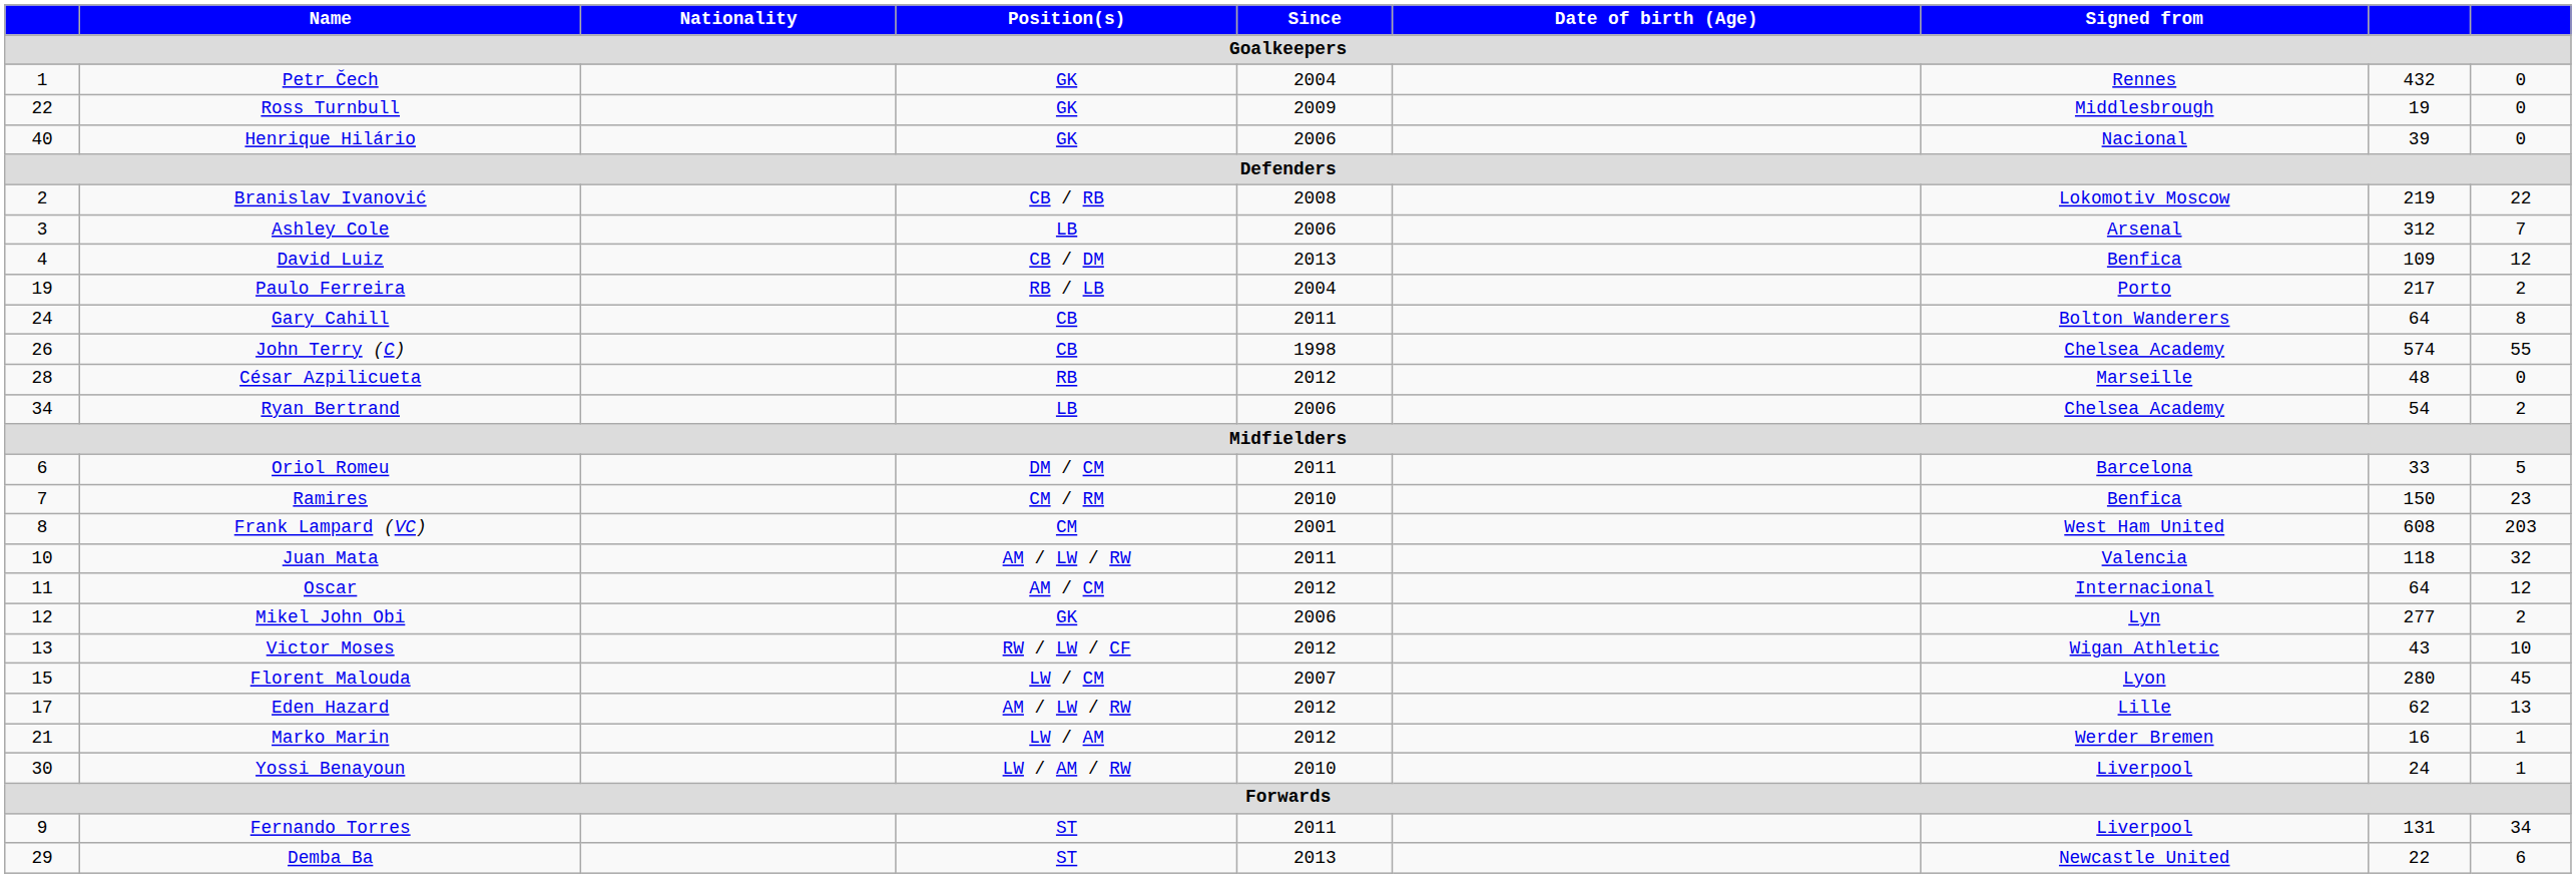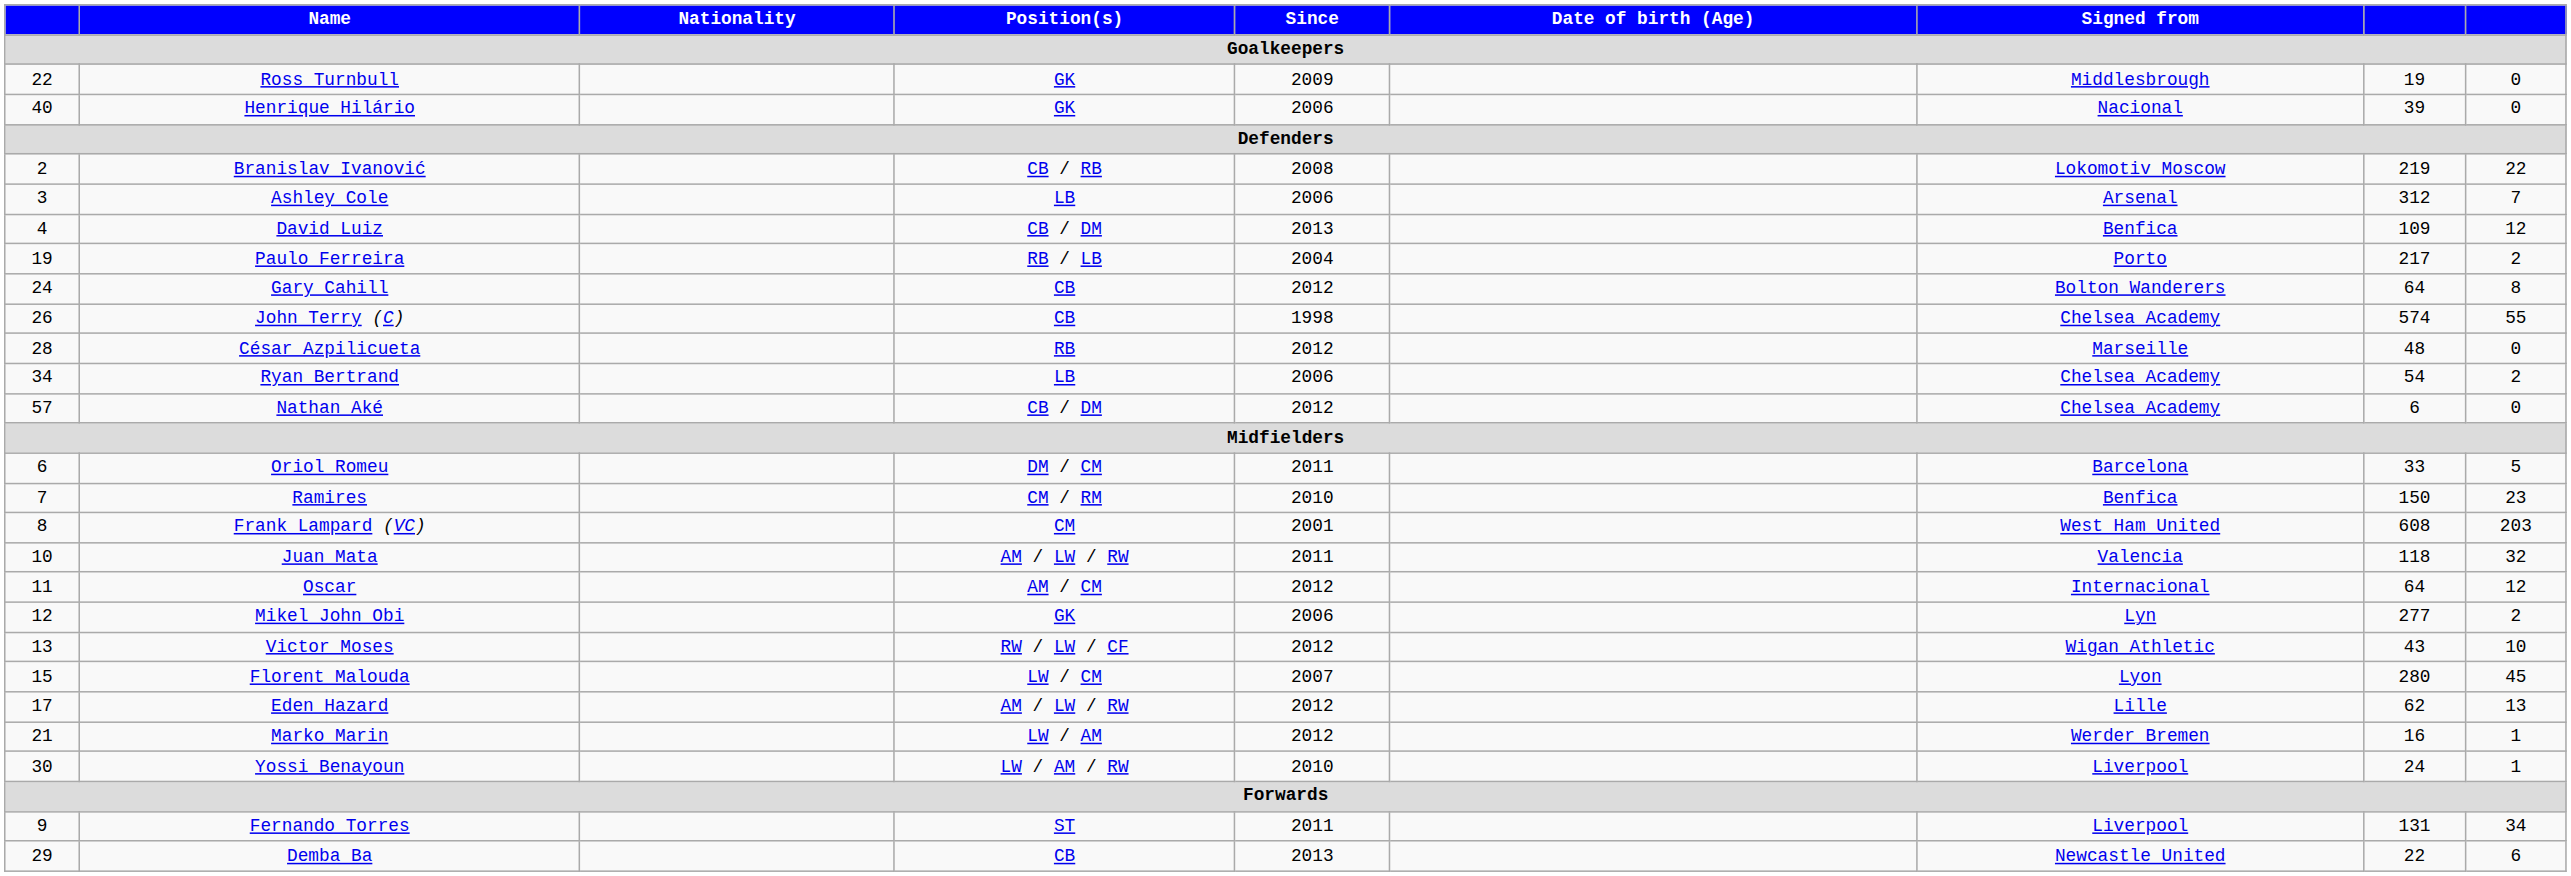 <table class="wikitable sortable" style="text-align:center; font-size:90%; width:85%;">
 <tr>
 <th style="background:#00f; color:white; text-align:center;"></th>
 <th style="background:#00f; color:white; text-align:center;">Name</th>
 <th style="background:#00f; color:white; text-align:center;">Nationality</th>
 <th style="background:#00f; color:white; text-align:center;">Position(s)</th>
 <th style="background:#00f; color:white; text-align:center;">Since</th>
 <th style="background:#00f; color:white; text-align:center;">Date of birth (Age)</th>
 <th style="background:#00f; color:white; text-align:center;">Signed from</th>
 <th style="background:#00f; color:white; text-align:center;"></th>
 <th style="background:#00f; color:white; text-align:center;"></th>
 </tr>
 <tr>
 <th colspan="9" style="background:#dcdcdc; text-align:center;">Goalkeepers</th>
-</tr>
-<tr>
-<td>1</td>
-<td><a href='#'>Petr Čech</a></td>
-<td></td>
-<td><a href='#'>GK</a></td>
-<td>2004</td>
-<td></td>
-<td> <a href='#'>Rennes</a></td>
-<td>432</td>
-<td>0</td>
 </tr>
 <tr>
 <td>22</td>
 <td><a href='#'>Ross Turnbull</a></td>
 <td></td>
 <td><a href='#'>GK</a></td>
 <td>2009</td>
 <td></td>
 <td> <a href='#'>Middlesbrough</a></td>
 <td>19</td>
 <td>0</td>
 </tr>
 <tr>
 <td>40</td>
 <td><a href='#'>Henrique Hilário</a></td>
 <td></td>
 <td><a href='#'>GK</a></td>
 <td>2006</td>
 <td></td>
 <td> <a href='#'>Nacional</a></td>
 <td>39</td>
 <td>0</td>
 </tr>
 <tr>
 <th colspan="9" style="background:#dcdcdc; text-align:center;">Defenders</th>
 </tr>
 <tr>
 <td>2</td>
 <td><a href='#'>Branislav Ivanović</a></td>
 <td></td>
 <td><a href='#'>CB</a> / <a href='#'>RB</a></td>
 <td>2008</td>
 <td></td>
 <td> <a href='#'>Lokomotiv Moscow</a></td>
 <td>219</td>
 <td>22</td>
 </tr>
 <tr>
 <td>3</td>
 <td><a href='#'>Ashley Cole</a></td>
 <td></td>
 <td><a href='#'>LB</a></td>
 <td>2006</td>
 <td></td>
 <td> <a href='#'>Arsenal</a></td>
 <td>312</td>
 <td>7</td>
 </tr>
 <tr>
 <td>4</td>
 <td><a href='#'>David Luiz</a></td>
 <td></td>
 <td><a href='#'>CB</a> / <a href='#'>DM</a></td>
 <td>2013</td>
 <td></td>
 <td> <a href='#'>Benfica</a></td>
 <td>109</td>
 <td>12</td>
 </tr>
 <tr>
 <td>19</td>
 <td><a href='#'>Paulo Ferreira</a></td>
 <td></td>
 <td><a href='#'>RB</a> / <a href='#'>LB</a></td>
 <td>2004</td>
 <td></td>
 <td> <a href='#'>Porto</a></td>
 <td>217</td>
 <td>2</td>
 </tr>
 <tr>
 <td>24</td>
 <td><a href='#'>Gary Cahill</a></td>
 <td></td>
 <td><a href='#'>CB</a></td>
-<td>2011</td>
+<td>2012</td>
 <td></td>
 <td> <a href='#'>Bolton Wanderers</a></td>
 <td>64</td>
 <td>8</td>
 </tr>
 <tr>
 <td>26</td>
 <td><a href='#'>John Terry</a> <em>(<a href='#'>C</a>)</em></td>
 <td></td>
 <td><a href='#'>CB</a></td>
 <td>1998</td>
 <td></td>
 <td> <a href='#'>Chelsea Academy</a></td>
 <td>574</td>
 <td>55</td>
 </tr>
 <tr>
 <td>28</td>
 <td><a href='#'>César Azpilicueta</a></td>
 <td></td>
 <td><a href='#'>RB</a></td>
 <td>2012</td>
 <td></td>
 <td> <a href='#'>Marseille</a></td>
 <td>48</td>
 <td>0</td>
 </tr>
 <tr>
 <td>34</td>
 <td><a href='#'>Ryan Bertrand</a></td>
 <td></td>
 <td><a href='#'>LB</a></td>
 <td>2006</td>
 <td></td>
 <td> <a href='#'>Chelsea Academy</a></td>
 <td>54</td>
 <td>2</td>
+</tr>
+<tr>
+<td>57</td>
+<td><a href='#'>Nathan Aké</a></td>
+<td></td>
+<td><a href='#'>CB</a> / <a href='#'>DM</a></td>
+<td>2012</td>
+<td></td>
+<td> <a href='#'>Chelsea Academy</a></td>
+<td>6</td>
+<td>0</td>
 </tr>
 <tr>
 <th colspan="9" style="background:#dcdcdc; text-align:center;">Midfielders</th>
 </tr>
 <tr>
 <td>6</td>
 <td><a href='#'>Oriol Romeu</a></td>
 <td></td>
 <td><a href='#'>DM</a> / <a href='#'>CM</a></td>
 <td>2011</td>
 <td></td>
 <td> <a href='#'>Barcelona</a></td>
 <td>33</td>
 <td>5</td>
 </tr>
 <tr>
 <td>7</td>
 <td><a href='#'>Ramires</a></td>
 <td></td>
 <td><a href='#'>CM</a> / <a href='#'>RM</a></td>
 <td>2010</td>
 <td></td>
 <td> <a href='#'>Benfica</a></td>
 <td>150</td>
 <td>23</td>
 </tr>
 <tr>
 <td>8</td>
 <td><a href='#'>Frank Lampard</a> <em>(<a href='#'>VC</a>)</em></td>
 <td></td>
 <td><a href='#'>CM</a></td>
 <td>2001</td>
 <td></td>
 <td> <a href='#'>West Ham United</a></td>
 <td>608</td>
 <td>203</td>
 </tr>
 <tr>
 <td>10</td>
 <td><a href='#'>Juan Mata</a></td>
 <td></td>
 <td><a href='#'>AM</a> / <a href='#'>LW</a> / <a href='#'>RW</a></td>
 <td>2011</td>
 <td></td>
 <td> <a href='#'>Valencia</a></td>
 <td>118</td>
 <td>32</td>
 </tr>
 <tr>
 <td>11</td>
 <td><a href='#'>Oscar</a></td>
 <td></td>
 <td><a href='#'>AM</a> / <a href='#'>CM</a></td>
 <td>2012</td>
 <td></td>
 <td> <a href='#'>Internacional</a></td>
 <td>64</td>
 <td>12</td>
 </tr>
 <tr>
 <td>12</td>
 <td><a href='#'>Mikel John Obi</a></td>
 <td></td>
 <td><a href='#'>GK</a></td>
 <td>2006</td>
 <td></td>
 <td> <a href='#'>Lyn</a></td>
 <td>277</td>
 <td>2</td>
 </tr>
 <tr>
 <td>13</td>
 <td><a href='#'>Victor Moses</a></td>
 <td></td>
 <td><a href='#'>RW</a> / <a href='#'>LW</a> / <a href='#'>CF</a></td>
 <td>2012</td>
 <td></td>
 <td> <a href='#'>Wigan Athletic</a></td>
 <td>43</td>
 <td>10</td>
 </tr>
 <tr>
 <td>15</td>
 <td><a href='#'>Florent Malouda</a></td>
 <td></td>
 <td><a href='#'>LW</a> / <a href='#'>CM</a></td>
 <td>2007</td>
 <td></td>
 <td> <a href='#'>Lyon</a></td>
 <td>280</td>
 <td>45</td>
 </tr>
 <tr>
 <td>17</td>
 <td><a href='#'>Eden Hazard</a></td>
 <td></td>
 <td><a href='#'>AM</a> / <a href='#'>LW</a> / <a href='#'>RW</a></td>
 <td>2012</td>
 <td></td>
 <td> <a href='#'>Lille</a></td>
 <td>62</td>
 <td>13</td>
 </tr>
 <tr>
 <td>21</td>
 <td><a href='#'>Marko Marin</a></td>
 <td></td>
 <td><a href='#'>LW</a> / <a href='#'>AM</a></td>
 <td>2012</td>
 <td></td>
 <td> <a href='#'>Werder Bremen</a></td>
 <td>16</td>
 <td>1</td>
 </tr>
 <tr>
 <td>30</td>
 <td><a href='#'>Yossi Benayoun</a></td>
 <td></td>
 <td><a href='#'>LW</a> / <a href='#'>AM</a> / <a href='#'>RW</a></td>
 <td>2010</td>
 <td></td>
 <td> <a href='#'>Liverpool</a></td>
 <td>24</td>
 <td>1</td>
 </tr>
 <tr>
 <th colspan="9" style="background:#dcdcdc; text-align:center;">Forwards</th>
 </tr>
 <tr>
 <td>9</td>
 <td><a href='#'>Fernando Torres</a></td>
 <td></td>
 <td><a href='#'>ST</a></td>
 <td>2011</td>
 <td></td>
 <td> <a href='#'>Liverpool</a></td>
 <td>131</td>
 <td>34</td>
 </tr>
 <tr>
 <td>29</td>
 <td><a href='#'>Demba Ba</a></td>
 <td></td>
-<td><a href='#'>ST</a></td>
+<td><a href='#'>CB</a></td>
 <td>2013</td>
 <td></td>
 <td> <a href='#'>Newcastle United</a></td>
 <td>22</td>
 <td>6</td>
 </tr>
 </table>
